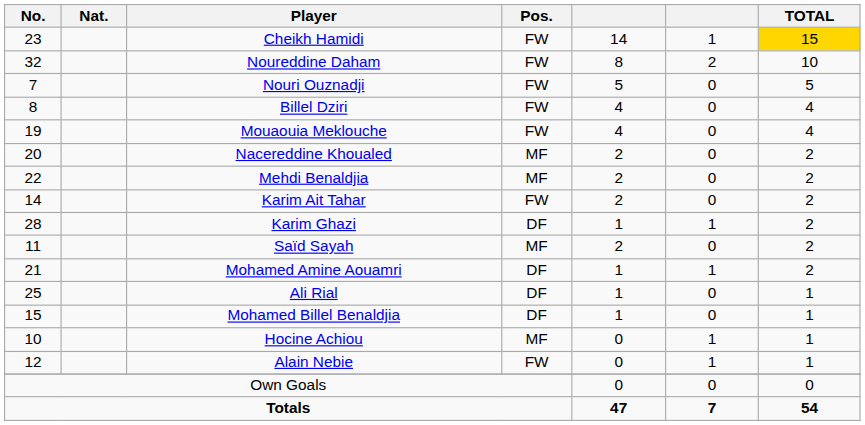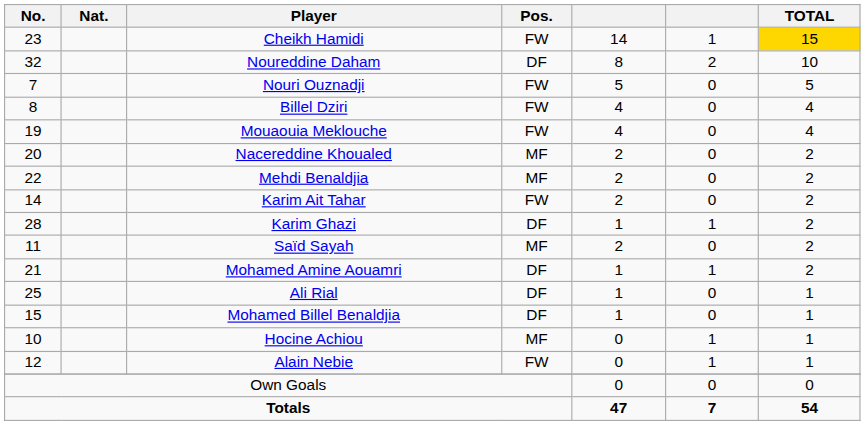 <table class="wikitable sortable alternance"  style="font-size:85%; text-align:center; line-height:14px; width:60%;">
 <tr>
 <th width=10>No.</th>
 <th width=10>Nat.</th>
 <th scope="col" style="width:180px;">Player</th>
 <th width=10>Pos.</th>
 <th width=40></th>
 <th width=40></th>
 <th width=40>TOTAL</th>
 </tr>
 <tr>
 <td>23</td>
 <td></td>
 <td><a href='#'>Cheikh Hamidi</a></td>
 <td>FW</td>
 <td>14</td>
 <td>1</td>
 <td style="background: gold;">15</td>
 </tr>
 <tr>
 <td>32</td>
 <td></td>
 <td><a href='#'>Noureddine Daham</a></td>
-<td>FW</td>
+<td>DF</td>
 <td>8</td>
 <td>2</td>
 <td>10</td>
 </tr>
 <tr>
 <td>7</td>
 <td></td>
 <td><a href='#'>Nouri Ouznadji</a></td>
 <td>FW</td>
 <td>5</td>
 <td>0</td>
 <td>5</td>
 </tr>
 <tr>
 <td>8</td>
 <td></td>
 <td><a href='#'>Billel Dziri</a></td>
 <td>FW</td>
 <td>4</td>
 <td>0</td>
 <td>4</td>
 </tr>
 <tr>
 <td>19</td>
 <td></td>
 <td><a href='#'>Mouaouia Meklouche</a></td>
 <td>FW</td>
 <td>4</td>
 <td>0</td>
 <td>4</td>
 </tr>
 <tr>
 <td>20</td>
 <td></td>
 <td><a href='#'>Nacereddine Khoualed</a></td>
 <td>MF</td>
 <td>2</td>
 <td>0</td>
 <td>2</td>
 </tr>
 <tr>
 <td>22</td>
 <td></td>
 <td><a href='#'>Mehdi Benaldjia</a></td>
 <td>MF</td>
 <td>2</td>
 <td>0</td>
 <td>2</td>
 </tr>
 <tr>
 <td>14</td>
 <td></td>
 <td><a href='#'>Karim Ait Tahar</a></td>
 <td>FW</td>
 <td>2</td>
 <td>0</td>
 <td>2</td>
 </tr>
 <tr>
 <td>28</td>
 <td></td>
 <td><a href='#'>Karim Ghazi</a></td>
 <td>DF</td>
 <td>1</td>
 <td>1</td>
 <td>2</td>
 </tr>
 <tr>
 <td>11</td>
 <td></td>
 <td><a href='#'>Saïd Sayah</a></td>
 <td>MF</td>
 <td>2</td>
 <td>0</td>
 <td>2</td>
 </tr>
 <tr>
 <td>21</td>
 <td></td>
 <td><a href='#'>Mohamed Amine Aouamri</a></td>
 <td>DF</td>
 <td>1</td>
 <td>1</td>
 <td>2</td>
 </tr>
 <tr>
 <td>25</td>
 <td></td>
 <td><a href='#'>Ali Rial</a></td>
 <td>DF</td>
 <td>1</td>
 <td>0</td>
 <td>1</td>
 </tr>
 <tr>
 <td>15</td>
 <td></td>
 <td><a href='#'>Mohamed Billel Benaldjia</a></td>
 <td>DF</td>
 <td>1</td>
 <td>0</td>
 <td>1</td>
 </tr>
 <tr>
 <td>10</td>
 <td></td>
 <td><a href='#'>Hocine Achiou</a></td>
 <td>MF</td>
 <td>0</td>
 <td>1</td>
 <td>1</td>
 </tr>
 <tr>
 <td>12</td>
 <td></td>
 <td><a href='#'>Alain Nebie</a></td>
 <td>FW</td>
 <td>0</td>
 <td>1</td>
 <td>1</td>
 </tr>
 <tr>
 </tr>
 <tr class="sortbottom">
 <td colspan="4">Own Goals</td>
 <td>0</td>
 <td>0</td>
 <td>0</td>
 </tr>
 <tr class="sortbottom">
 <td colspan="4"><strong>Totals</strong></td>
 <td><strong>47</strong></td>
 <td><strong>7</strong></td>
 <td><strong>54</strong></td>
 </tr>
 </table>
